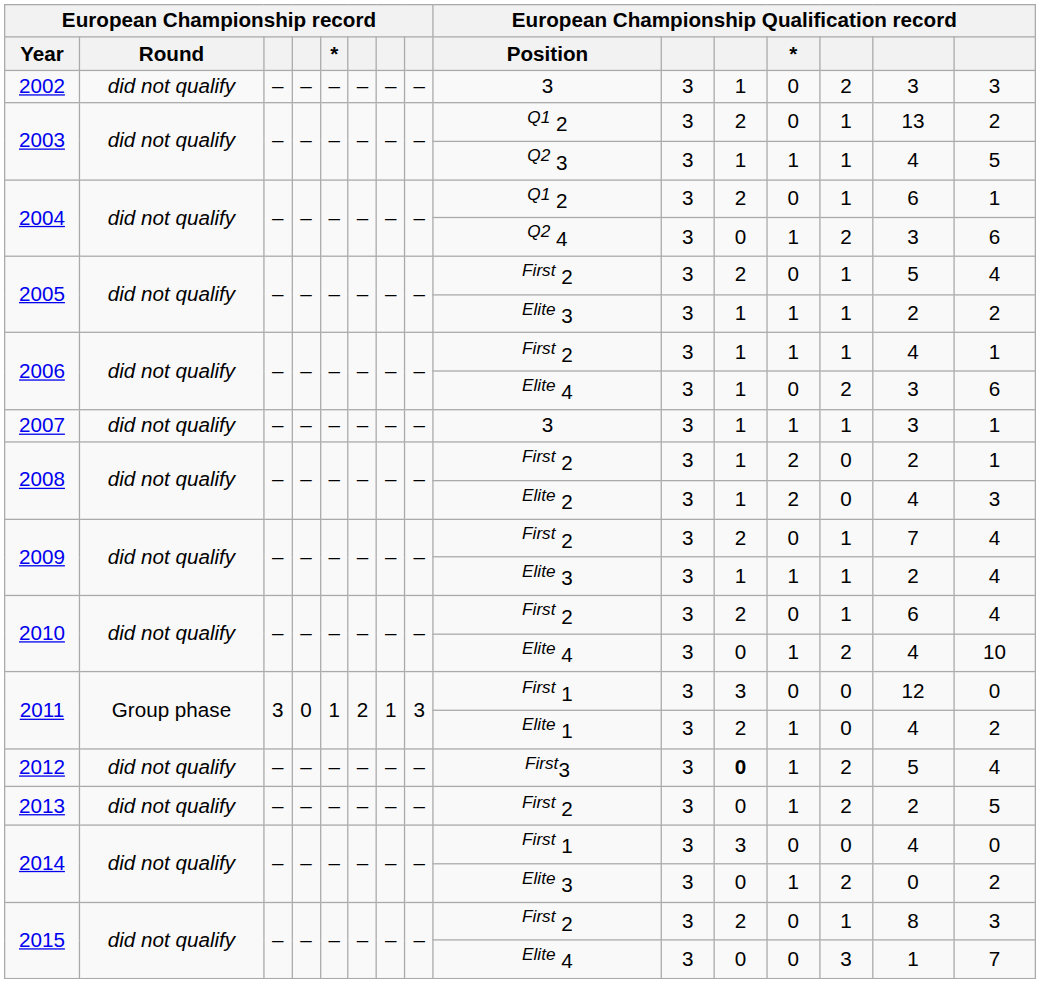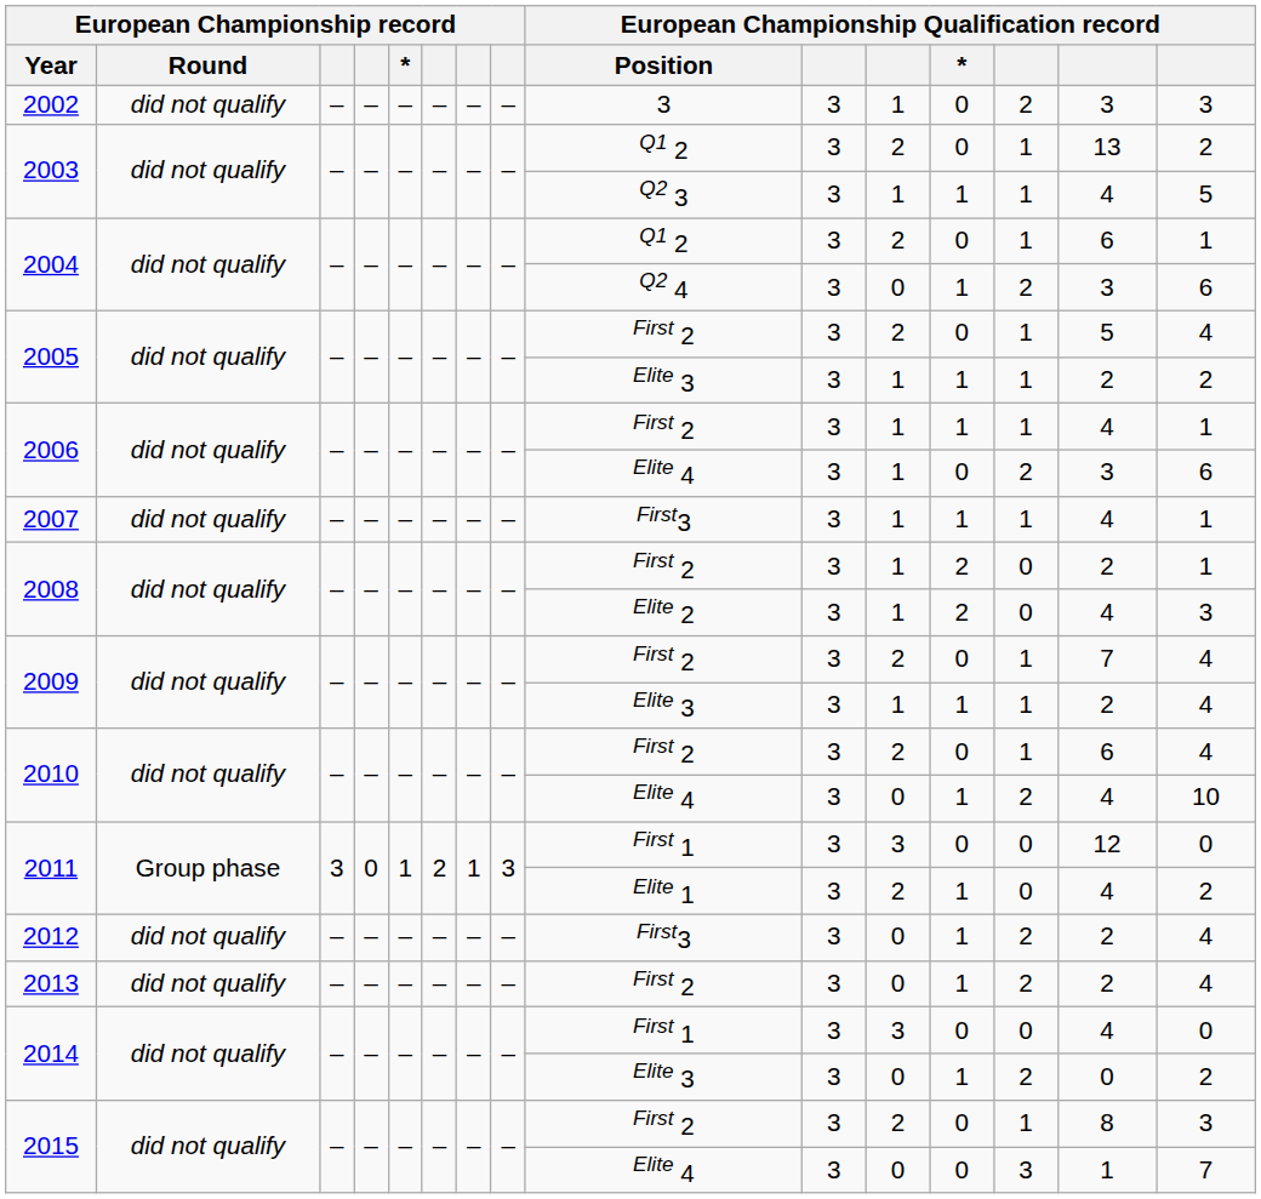 <table class="wikitable" style="text-align:center; width:50em;">
 <tr>
 <th colspan=8>European Championship record</th>
 <th colspan=7>European Championship Qualification record</th>
 </tr>
 <tr>
 <th>Year</th>
 <th>Round</th>
 <th></th>
 <th></th>
 <th> *</th>
 <th></th>
 <th></th>
 <th></th>
 <th>Position</th>
 <th></th>
 <th></th>
 <th> *</th>
 <th></th>
 <th></th>
 <th></th>
 </tr>
 <tr>
 <td> <a href='#'>2002</a></td>
 <td><em>did not qualify</em></td>
 <td>–</td>
 <td>–</td>
 <td>–</td>
 <td>–</td>
 <td>–</td>
 <td>–</td>
 <td>3</td>
 <td>3</td>
 <td>1</td>
 <td>0</td>
 <td>2</td>
 <td>3</td>
 <td>3</td>
 </tr>
 <tr>
 <td rowspan=2> <a href='#'>2003</a></td>
 <td rowspan=2><em>did not qualify</em></td>
 <td rowspan=2>–</td>
 <td rowspan=2>–</td>
 <td rowspan=2>–</td>
 <td rowspan=2>–</td>
 <td rowspan=2>–</td>
 <td rowspan=2>–</td>
 <td><sup><em>Q1</em></sup> 2</td>
 <td>3</td>
 <td>2</td>
 <td>0</td>
 <td>1</td>
 <td>13</td>
 <td>2</td>
 </tr>
 <tr>
 <td><sup><em>Q2</em></sup> 3</td>
 <td>3</td>
 <td>1</td>
 <td>1</td>
 <td>1</td>
 <td>4</td>
 <td>5</td>
 </tr>
 <tr>
 <td rowspan=2> <a href='#'>2004</a></td>
 <td rowspan=2><em>did not qualify</em></td>
 <td rowspan=2>–</td>
 <td rowspan=2>–</td>
 <td rowspan=2>–</td>
 <td rowspan=2>–</td>
 <td rowspan=2>–</td>
 <td rowspan=2>–</td>
 <td><sup><em>Q1</em></sup> 2</td>
 <td>3</td>
 <td>2</td>
 <td>0</td>
 <td>1</td>
 <td>6</td>
 <td>1</td>
 </tr>
 <tr>
 <td><sup><em>Q2</em></sup> 4</td>
 <td>3</td>
 <td>0</td>
 <td>1</td>
 <td>2</td>
 <td>3</td>
 <td>6</td>
 </tr>
 <tr>
 <td rowspan=2> <a href='#'>2005</a></td>
 <td rowspan=2><em>did not qualify</em></td>
 <td rowspan=2>–</td>
 <td rowspan=2>–</td>
 <td rowspan=2>–</td>
 <td rowspan=2>–</td>
 <td rowspan=2>–</td>
 <td rowspan=2>–</td>
 <td><sup><em>First</em></sup> 2</td>
 <td>3</td>
 <td>2</td>
 <td>0</td>
 <td>1</td>
 <td>5</td>
 <td>4</td>
 </tr>
 <tr>
 <td><sup><em>Elite</em></sup> 3</td>
 <td>3</td>
 <td>1</td>
 <td>1</td>
 <td>1</td>
 <td>2</td>
 <td>2</td>
 </tr>
 <tr>
 <td rowspan=2> <a href='#'>2006</a></td>
 <td rowspan=2><em>did not qualify</em></td>
 <td rowspan=2>–</td>
 <td rowspan=2>–</td>
 <td rowspan=2>–</td>
 <td rowspan=2>–</td>
 <td rowspan=2>–</td>
 <td rowspan=2>–</td>
 <td><sup><em>First</em></sup> 2</td>
 <td>3</td>
 <td>1</td>
 <td>1</td>
 <td>1</td>
 <td>4</td>
 <td>1</td>
 </tr>
 <tr>
 <td><sup><em>Elite</em></sup> 4</td>
 <td>3</td>
 <td>1</td>
 <td>0</td>
 <td>2</td>
 <td>3</td>
 <td>6</td>
 </tr>
 <tr>
 <td> <a href='#'>2007</a></td>
 <td><em>did not qualify</em></td>
 <td>–</td>
 <td>–</td>
 <td>–</td>
 <td>–</td>
 <td>–</td>
 <td>–</td>
-<td>3</td>
+<td><sup><em>First</em></sup>3</td>
 <td>3</td>
 <td>1</td>
 <td>1</td>
 <td>1</td>
-<td>3</td>
+<td>4</td>
 <td>1</td>
 </tr>
 <tr>
 <td rowspan=2> <a href='#'>2008</a></td>
 <td rowspan=2><em>did not qualify</em></td>
 <td rowspan=2>–</td>
 <td rowspan=2>–</td>
 <td rowspan=2>–</td>
 <td rowspan=2>–</td>
 <td rowspan=2>–</td>
 <td rowspan=2>–</td>
 <td><sup><em>First</em></sup> 2</td>
 <td>3</td>
 <td>1</td>
 <td>2</td>
 <td>0</td>
 <td>2</td>
 <td>1</td>
 </tr>
 <tr>
 <td><sup><em>Elite</em></sup> 2</td>
 <td>3</td>
 <td>1</td>
 <td>2</td>
 <td>0</td>
 <td>4</td>
 <td>3</td>
 </tr>
 <tr>
 <td rowspan=2> <a href='#'>2009</a></td>
 <td rowspan=2><em>did not qualify</em></td>
 <td rowspan=2>–</td>
 <td rowspan=2>–</td>
 <td rowspan=2>–</td>
 <td rowspan=2>–</td>
 <td rowspan=2>–</td>
 <td rowspan=2>–</td>
 <td><sup><em>First</em></sup> 2</td>
 <td>3</td>
 <td>2</td>
 <td>0</td>
 <td>1</td>
 <td>7</td>
 <td>4</td>
 </tr>
 <tr>
 <td><sup><em>Elite</em></sup> 3</td>
 <td>3</td>
 <td>1</td>
 <td>1</td>
 <td>1</td>
 <td>2</td>
 <td>4</td>
 </tr>
 <tr>
 <td rowspan=2> <a href='#'>2010</a></td>
 <td rowspan=2><em>did not qualify</em></td>
 <td rowspan=2>–</td>
 <td rowspan=2>–</td>
 <td rowspan=2>–</td>
 <td rowspan=2>–</td>
 <td rowspan=2>–</td>
 <td rowspan=2>–</td>
 <td><sup><em>First</em></sup> 2</td>
 <td>3</td>
 <td>2</td>
 <td>0</td>
 <td>1</td>
 <td>6</td>
 <td>4</td>
 </tr>
 <tr>
 <td><sup><em>Elite</em></sup> 4</td>
 <td>3</td>
 <td>0</td>
 <td>1</td>
 <td>2</td>
 <td>4</td>
 <td>10</td>
 </tr>
 <tr>
 <td rowspan=2> <a href='#'>2011</a></td>
 <td rowspan=2>Group phase</td>
 <td rowspan=2>3</td>
 <td rowspan=2>0</td>
 <td rowspan=2>1</td>
 <td rowspan=2>2</td>
 <td rowspan=2>1</td>
 <td rowspan=2>3</td>
 <td><sup><em>First</em></sup> 1</td>
 <td>3</td>
 <td>3</td>
 <td>0</td>
 <td>0</td>
 <td>12</td>
 <td>0</td>
 </tr>
 <tr>
 <td><sup><em>Elite</em></sup> 1</td>
 <td>3</td>
 <td>2</td>
 <td>1</td>
 <td>0</td>
 <td>4</td>
 <td>2</td>
 </tr>
 <tr>
 <td> <a href='#'>2012</a></td>
 <td><em>did not qualify</em></td>
 <td>–</td>
 <td>–</td>
 <td>–</td>
 <td>–</td>
 <td>–</td>
 <td>–</td>
 <td><sup><em>First</em></sup>3</td>
 <td>3</td>
-<td><strong>0</strong></td>
+<td>0</td>
 <td>1</td>
 <td>2</td>
-<td>5</td>
+<td>2</td>
 <td>4</td>
 </tr>
 <tr>
 <td> <a href='#'>2013</a></td>
 <td><em>did not qualify</em></td>
 <td>–</td>
 <td>–</td>
 <td>–</td>
 <td>–</td>
 <td>–</td>
 <td>–</td>
 <td><sup><em>First</em></sup> 2</td>
 <td>3</td>
 <td>0</td>
 <td>1</td>
 <td>2</td>
 <td>2</td>
-<td>5</td>
+<td>4</td>
 </tr>
 <tr>
 <td rowspan=2> <a href='#'>2014</a></td>
 <td rowspan=2><em>did not qualify</em></td>
 <td rowspan=2>–</td>
 <td rowspan=2>–</td>
 <td rowspan=2>–</td>
 <td rowspan=2>–</td>
 <td rowspan=2>–</td>
 <td rowspan=2>–</td>
 <td><sup><em>First</em></sup> 1</td>
 <td>3</td>
 <td>3</td>
 <td>0</td>
 <td>0</td>
 <td>4</td>
 <td>0</td>
 </tr>
 <tr>
 <td><sup><em>Elite</em></sup> 3</td>
 <td>3</td>
 <td>0</td>
 <td>1</td>
 <td>2</td>
 <td>0</td>
 <td>2</td>
 </tr>
 <tr>
 <td rowspan=2> <a href='#'>2015</a></td>
 <td rowspan=2><em>did not qualify</em></td>
 <td rowspan=2>–</td>
 <td rowspan=2>–</td>
 <td rowspan=2>–</td>
 <td rowspan=2>–</td>
 <td rowspan=2>–</td>
 <td rowspan=2>–</td>
 <td><sup><em>First</em></sup> 2</td>
 <td>3</td>
 <td>2</td>
 <td>0</td>
 <td>1</td>
 <td>8</td>
 <td>3</td>
 </tr>
 <tr>
 <td><sup><em>Elite</em></sup> 4</td>
 <td>3</td>
 <td>0</td>
 <td>0</td>
 <td>3</td>
 <td>1</td>
 <td>7</td>
 </tr>
 </table>
